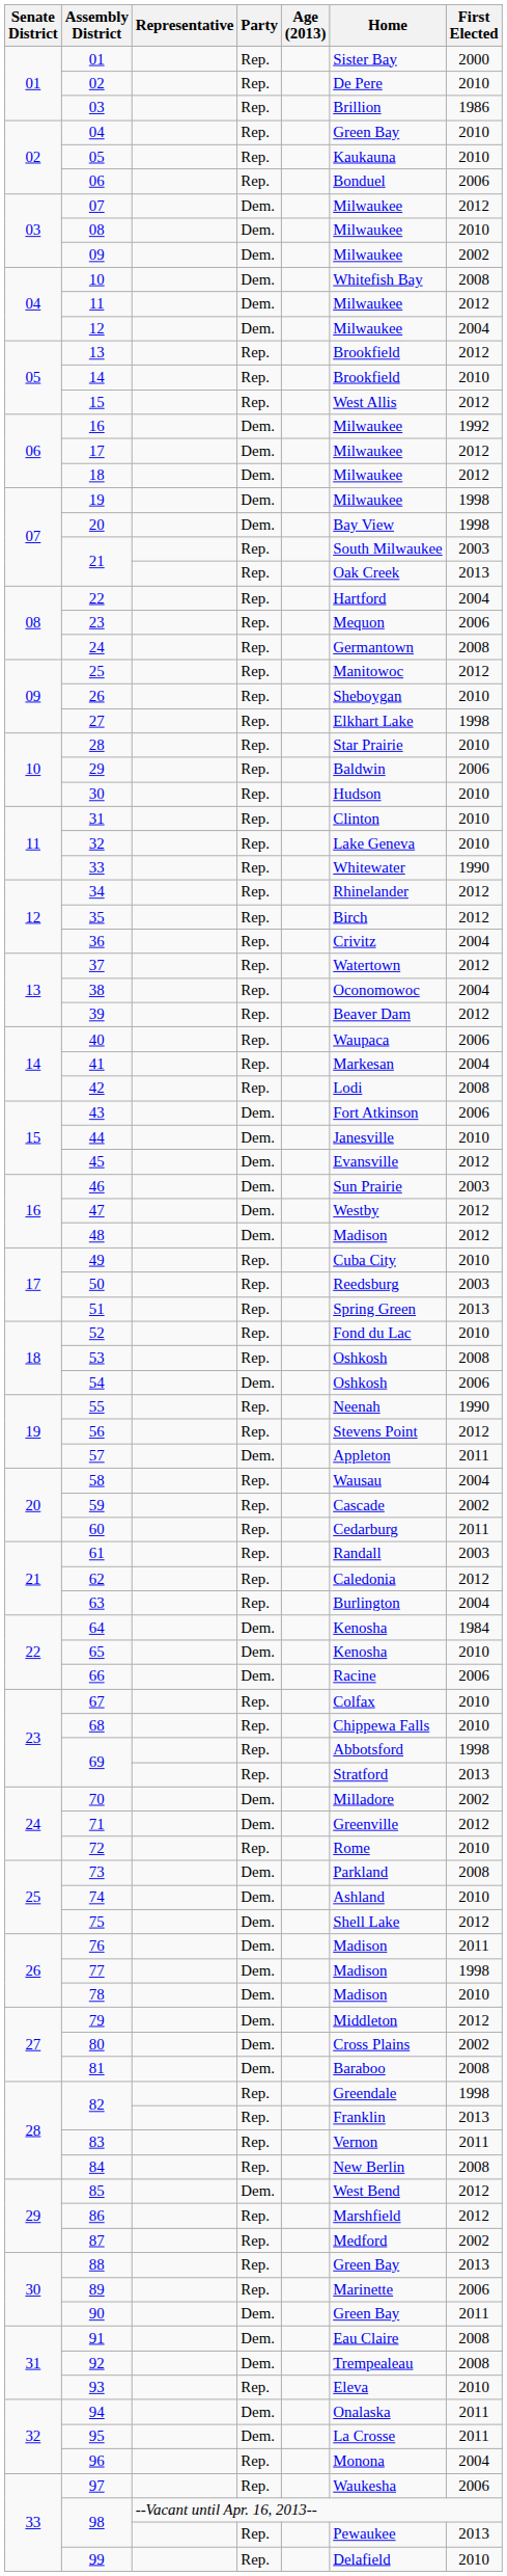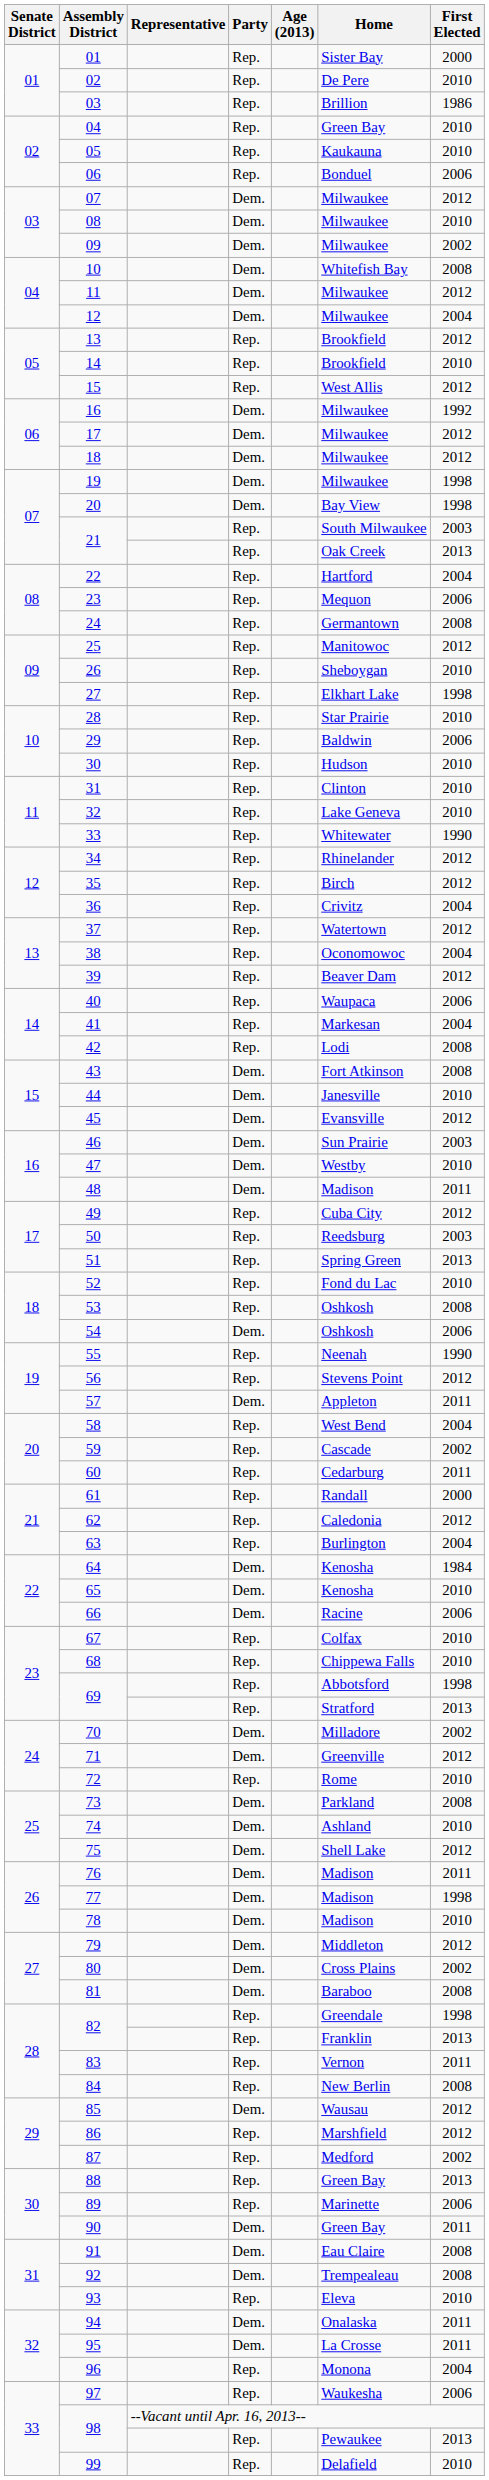 <table class="wikitable sortable">
 <tr>
 <th>Senate<br>District</th>
 <th>Assembly<br>District</th>
 <th>Representative</th>
 <th>Party</th>
 <th>Age<br>(2013)</th>
 <th>Home</th>
 <th>First<br>Elected</th>
 </tr>
 <tr>
 <td align="center" rowspan="3"><a href='#'>01</a></td>
 <td align="center"><a href='#'>01</a></td>
 <td></td>
 <td>Rep.</td>
 <td align="center"></td>
 <td><a href='#'>Sister Bay</a></td>
 <td align="center">2000</td>
 </tr>
 <tr>
 <td align="center"><a href='#'>02</a></td>
 <td></td>
 <td>Rep.</td>
 <td align="center"></td>
 <td><a href='#'>De Pere</a></td>
 <td align="center">2010</td>
 </tr>
 <tr>
 <td align="center"><a href='#'>03</a></td>
 <td></td>
 <td>Rep.</td>
 <td align="center"></td>
 <td><a href='#'>Brillion</a></td>
 <td align="center">1986</td>
 </tr>
 <tr>
 <td align="center" rowspan="3"><a href='#'>02</a></td>
 <td align="center"><a href='#'>04</a></td>
 <td></td>
 <td>Rep.</td>
 <td align="center"></td>
 <td><a href='#'>Green Bay</a></td>
 <td align="center">2010</td>
 </tr>
 <tr>
 <td align="center"><a href='#'>05</a></td>
 <td></td>
 <td>Rep.</td>
 <td align="center"></td>
 <td><a href='#'>Kaukauna</a></td>
 <td align="center">2010</td>
 </tr>
 <tr>
 <td align="center"><a href='#'>06</a></td>
 <td></td>
 <td>Rep.</td>
 <td align="center"></td>
 <td><a href='#'>Bonduel</a></td>
 <td align="center">2006</td>
 </tr>
 <tr>
 <td align="center" rowspan="3"><a href='#'>03</a></td>
 <td align="center"><a href='#'>07</a></td>
 <td></td>
 <td>Dem.</td>
 <td align="center"></td>
 <td><a href='#'>Milwaukee</a></td>
 <td align="center">2012</td>
 </tr>
 <tr>
 <td align="center"><a href='#'>08</a></td>
 <td></td>
 <td>Dem.</td>
 <td align="center"></td>
 <td><a href='#'>Milwaukee</a></td>
 <td align="center">2010</td>
 </tr>
 <tr>
 <td align="center"><a href='#'>09</a></td>
 <td></td>
 <td>Dem.</td>
 <td align="center"></td>
 <td><a href='#'>Milwaukee</a></td>
 <td align="center">2002</td>
 </tr>
 <tr>
 <td align="center" rowspan="3"><a href='#'>04</a></td>
 <td align="center"><a href='#'>10</a></td>
 <td></td>
 <td>Dem.</td>
 <td align="center"></td>
 <td><a href='#'>Whitefish Bay</a></td>
 <td align="center">2008</td>
 </tr>
 <tr>
 <td align="center"><a href='#'>11</a></td>
 <td></td>
 <td>Dem.</td>
 <td align="center"></td>
 <td><a href='#'>Milwaukee</a></td>
 <td align="center">2012</td>
 </tr>
 <tr>
 <td align="center"><a href='#'>12</a></td>
 <td></td>
 <td>Dem.</td>
 <td align="center"></td>
 <td><a href='#'>Milwaukee</a></td>
 <td align="center">2004</td>
 </tr>
 <tr>
 <td align="center" rowspan="3"><a href='#'>05</a></td>
 <td align="center"><a href='#'>13</a></td>
 <td></td>
 <td>Rep.</td>
 <td align="center"></td>
 <td><a href='#'>Brookfield</a></td>
 <td align="center">2012</td>
 </tr>
 <tr>
 <td align="center"><a href='#'>14</a></td>
 <td></td>
 <td>Rep.</td>
 <td align="center"></td>
 <td><a href='#'>Brookfield</a></td>
 <td align="center">2010</td>
 </tr>
 <tr>
 <td align="center"><a href='#'>15</a></td>
 <td></td>
 <td>Rep.</td>
 <td align="center"></td>
 <td><a href='#'>West Allis</a></td>
 <td align="center">2012</td>
 </tr>
 <tr>
 <td align="center" rowspan="3"><a href='#'>06</a></td>
 <td align="center"><a href='#'>16</a></td>
 <td></td>
 <td>Dem.</td>
 <td align="center"></td>
 <td><a href='#'>Milwaukee</a></td>
 <td align="center">1992</td>
 </tr>
 <tr>
 <td align="center"><a href='#'>17</a></td>
 <td></td>
 <td>Dem.</td>
 <td align="center"></td>
 <td><a href='#'>Milwaukee</a></td>
 <td align="center">2012</td>
 </tr>
 <tr>
 <td align="center"><a href='#'>18</a></td>
 <td></td>
 <td>Dem.</td>
 <td align="center"></td>
 <td><a href='#'>Milwaukee</a></td>
 <td align="center">2012</td>
 </tr>
 <tr>
 <td align="center" rowspan="4"><a href='#'>07</a></td>
 <td align="center"><a href='#'>19</a></td>
 <td></td>
 <td>Dem.</td>
 <td align="center"></td>
 <td><a href='#'>Milwaukee</a></td>
 <td align="center">1998</td>
 </tr>
 <tr>
 <td align="center"><a href='#'>20</a></td>
 <td></td>
 <td>Dem.</td>
 <td align="center"></td>
 <td><a href='#'>Bay View</a></td>
 <td align="center">1998</td>
 </tr>
 <tr>
 <td rowspan="2" align="center"><a href='#'>21</a></td>
 <td> </td>
 <td>Rep.</td>
 <td align="center"></td>
 <td><a href='#'>South Milwaukee</a></td>
 <td align="center">2003</td>
 </tr>
 <tr>
 <td> </td>
 <td>Rep.</td>
 <td align="center"></td>
 <td><a href='#'>Oak Creek</a></td>
 <td align="center">2013</td>
 </tr>
 <tr>
 <td align="center" rowspan="3"><a href='#'>08</a></td>
 <td align="center"><a href='#'>22</a></td>
 <td></td>
 <td>Rep.</td>
 <td align="center"></td>
 <td><a href='#'>Hartford</a></td>
 <td align="center">2004</td>
 </tr>
 <tr>
 <td align="center"><a href='#'>23</a></td>
 <td></td>
 <td>Rep.</td>
 <td align="center"></td>
 <td><a href='#'>Mequon</a></td>
 <td align="center">2006</td>
 </tr>
 <tr>
 <td align="center"><a href='#'>24</a></td>
 <td></td>
 <td>Rep.</td>
 <td align="center"></td>
 <td><a href='#'>Germantown</a></td>
 <td align="center">2008</td>
 </tr>
 <tr>
 <td align="center" rowspan="3"><a href='#'>09</a></td>
 <td align="center"><a href='#'>25</a></td>
 <td></td>
 <td>Rep.</td>
 <td align="center"></td>
 <td><a href='#'>Manitowoc</a></td>
 <td align="center">2012</td>
 </tr>
 <tr>
 <td align="center"><a href='#'>26</a></td>
 <td></td>
 <td>Rep.</td>
 <td align="center"></td>
 <td><a href='#'>Sheboygan</a></td>
 <td align="center">2010</td>
 </tr>
 <tr>
 <td align="center"><a href='#'>27</a></td>
 <td></td>
 <td>Rep.</td>
 <td align="center"></td>
 <td><a href='#'>Elkhart Lake</a></td>
 <td align="center">1998</td>
 </tr>
 <tr>
 <td align="center" rowspan="3"><a href='#'>10</a></td>
 <td align="center"><a href='#'>28</a></td>
 <td></td>
 <td>Rep.</td>
 <td align="center"></td>
 <td><a href='#'>Star Prairie</a></td>
 <td align="center">2010</td>
 </tr>
 <tr>
 <td align="center"><a href='#'>29</a></td>
 <td></td>
 <td>Rep.</td>
 <td align="center"></td>
 <td><a href='#'>Baldwin</a></td>
 <td align="center">2006</td>
 </tr>
 <tr>
 <td align="center"><a href='#'>30</a></td>
 <td></td>
 <td>Rep.</td>
 <td align="center"></td>
 <td><a href='#'>Hudson</a></td>
 <td align="center">2010</td>
 </tr>
 <tr>
 <td align="center" rowspan="3"><a href='#'>11</a></td>
 <td align="center"><a href='#'>31</a></td>
 <td></td>
 <td>Rep.</td>
 <td align="center"></td>
 <td><a href='#'>Clinton</a></td>
 <td align="center">2010</td>
 </tr>
 <tr>
 <td align="center"><a href='#'>32</a></td>
 <td></td>
 <td>Rep.</td>
 <td align="center"></td>
 <td><a href='#'>Lake Geneva</a></td>
 <td align="center">2010</td>
 </tr>
 <tr>
 <td align="center"><a href='#'>33</a></td>
 <td></td>
 <td>Rep.</td>
 <td align="center"></td>
 <td><a href='#'>Whitewater</a></td>
 <td align="center">1990</td>
 </tr>
 <tr>
 <td align="center" rowspan="3"><a href='#'>12</a></td>
 <td align="center"><a href='#'>34</a></td>
 <td></td>
 <td>Rep.</td>
 <td align="center"></td>
 <td><a href='#'>Rhinelander</a></td>
 <td align="center">2012</td>
 </tr>
 <tr>
 <td align="center"><a href='#'>35</a></td>
 <td></td>
 <td>Rep.</td>
 <td align="center"></td>
 <td><a href='#'>Birch</a></td>
 <td align="center">2012</td>
 </tr>
 <tr>
 <td align="center"><a href='#'>36</a></td>
 <td></td>
 <td>Rep.</td>
 <td align="center"></td>
 <td><a href='#'>Crivitz</a></td>
 <td align="center">2004</td>
 </tr>
 <tr>
 <td align="center" rowspan="3"><a href='#'>13</a></td>
 <td align="center"><a href='#'>37</a></td>
 <td></td>
 <td>Rep.</td>
 <td align="center"></td>
 <td><a href='#'>Watertown</a></td>
 <td align="center">2012</td>
 </tr>
 <tr>
 <td align="center"><a href='#'>38</a></td>
 <td></td>
 <td>Rep.</td>
 <td align="center"></td>
 <td><a href='#'>Oconomowoc</a></td>
 <td align="center">2004</td>
 </tr>
 <tr>
 <td align="center"><a href='#'>39</a></td>
 <td></td>
 <td>Rep.</td>
 <td align="center"></td>
 <td><a href='#'>Beaver Dam</a></td>
 <td align="center">2012</td>
 </tr>
 <tr>
 <td align="center" rowspan="3"><a href='#'>14</a></td>
 <td align="center"><a href='#'>40</a></td>
 <td></td>
 <td>Rep.</td>
 <td align="center"></td>
 <td><a href='#'>Waupaca</a></td>
 <td align="center">2006</td>
 </tr>
 <tr>
 <td align="center"><a href='#'>41</a></td>
 <td></td>
 <td>Rep.</td>
 <td align="center"></td>
 <td><a href='#'>Markesan</a></td>
 <td align="center">2004</td>
 </tr>
 <tr>
 <td align="center"><a href='#'>42</a></td>
 <td></td>
 <td>Rep.</td>
 <td align="center"></td>
 <td><a href='#'>Lodi</a></td>
 <td align="center">2008</td>
 </tr>
 <tr>
 <td align="center" rowspan="3"><a href='#'>15</a></td>
 <td align="center"><a href='#'>43</a></td>
 <td></td>
 <td>Dem.</td>
 <td align="center"></td>
 <td><a href='#'>Fort Atkinson</a></td>
-<td align="center">2006</td>
+<td align="center">2008</td>
 </tr>
 <tr>
 <td align="center"><a href='#'>44</a></td>
 <td></td>
 <td>Dem.</td>
 <td align="center"></td>
 <td><a href='#'>Janesville</a></td>
 <td align="center">2010</td>
 </tr>
 <tr>
 <td align="center"><a href='#'>45</a></td>
 <td></td>
 <td>Dem.</td>
 <td align="center"></td>
 <td><a href='#'>Evansville</a></td>
 <td align="center">2012</td>
 </tr>
 <tr>
 <td align="center" rowspan="3"><a href='#'>16</a></td>
 <td align="center"><a href='#'>46</a></td>
 <td></td>
 <td>Dem.</td>
 <td align="center"></td>
 <td><a href='#'>Sun Prairie</a></td>
 <td align="center">2003</td>
 </tr>
 <tr>
 <td align="center"><a href='#'>47</a></td>
 <td></td>
 <td>Dem.</td>
 <td align="center"></td>
 <td><a href='#'>Westby</a></td>
-<td align="center">2012</td>
+<td align="center">2010</td>
 </tr>
 <tr>
 <td align="center"><a href='#'>48</a></td>
 <td></td>
 <td>Dem.</td>
 <td align="center"></td>
 <td><a href='#'>Madison</a></td>
-<td align="center">2012</td>
+<td align="center">2011</td>
 </tr>
 <tr>
 <td align="center" rowspan="3"><a href='#'>17</a></td>
 <td align="center"><a href='#'>49</a></td>
 <td></td>
 <td>Rep.</td>
 <td align="center"></td>
 <td><a href='#'>Cuba City</a></td>
-<td align="center">2010</td>
+<td align="center">2012</td>
 </tr>
 <tr>
 <td align="center"><a href='#'>50</a></td>
 <td></td>
 <td>Rep.</td>
 <td align="center"></td>
 <td><a href='#'>Reedsburg</a></td>
 <td align="center">2003</td>
 </tr>
 <tr>
 <td align="center"><a href='#'>51</a></td>
 <td></td>
 <td>Rep.</td>
 <td align="center"></td>
 <td><a href='#'>Spring Green</a></td>
 <td align="center">2013</td>
 </tr>
 <tr>
 <td align="center" rowspan="3"><a href='#'>18</a></td>
 <td align="center"><a href='#'>52</a></td>
 <td></td>
 <td>Rep.</td>
 <td align="center"></td>
 <td><a href='#'>Fond du Lac</a></td>
 <td align="center">2010</td>
 </tr>
 <tr>
 <td align="center"><a href='#'>53</a></td>
 <td></td>
 <td>Rep.</td>
 <td align="center"></td>
 <td><a href='#'>Oshkosh</a></td>
 <td align="center">2008</td>
 </tr>
 <tr>
 <td align="center"><a href='#'>54</a></td>
 <td></td>
 <td>Dem.</td>
 <td align="center"></td>
 <td><a href='#'>Oshkosh</a></td>
 <td align="center">2006</td>
 </tr>
 <tr>
 <td align="center" rowspan="3"><a href='#'>19</a></td>
 <td align="center"><a href='#'>55</a></td>
 <td></td>
 <td>Rep.</td>
 <td align="center"></td>
 <td><a href='#'>Neenah</a></td>
 <td align="center">1990</td>
 </tr>
 <tr>
 <td align="center"><a href='#'>56</a></td>
 <td></td>
 <td>Rep.</td>
 <td align="center"></td>
 <td><a href='#'>Stevens Point</a></td>
 <td align="center">2012</td>
 </tr>
 <tr>
 <td align="center"><a href='#'>57</a></td>
 <td></td>
 <td>Dem.</td>
 <td align="center"></td>
 <td><a href='#'>Appleton</a></td>
 <td align="center">2011</td>
 </tr>
 <tr>
 <td align="center" rowspan="3"><a href='#'>20</a></td>
 <td align="center"><a href='#'>58</a></td>
 <td></td>
 <td>Rep.</td>
 <td align="center"></td>
-<td><a href='#'>Wausau</a></td>
+<td><a href='#'>West Bend</a></td>
 <td align="center">2004</td>
 </tr>
 <tr>
 <td align="center"><a href='#'>59</a></td>
 <td></td>
 <td>Rep.</td>
 <td align="center"></td>
 <td><a href='#'>Cascade</a></td>
 <td align="center">2002</td>
 </tr>
 <tr>
 <td align="center"><a href='#'>60</a></td>
 <td></td>
 <td>Rep.</td>
 <td align="center"></td>
 <td><a href='#'>Cedarburg</a></td>
 <td align="center">2011</td>
 </tr>
 <tr>
 <td align="center" rowspan="3"><a href='#'>21</a></td>
 <td align="center"><a href='#'>61</a></td>
 <td></td>
 <td>Rep.</td>
 <td align="center"></td>
 <td><a href='#'>Randall</a></td>
-<td align="center">2003</td>
+<td align="center">2000</td>
 </tr>
 <tr>
 <td align="center"><a href='#'>62</a></td>
 <td></td>
 <td>Rep.</td>
 <td align="center"></td>
 <td><a href='#'>Caledonia</a></td>
 <td align="center">2012</td>
 </tr>
 <tr>
 <td align="center"><a href='#'>63</a></td>
 <td></td>
 <td>Rep.</td>
 <td align="center"></td>
 <td><a href='#'>Burlington</a></td>
 <td align="center">2004</td>
 </tr>
 <tr>
 <td align="center" rowspan="3"><a href='#'>22</a></td>
 <td align="center"><a href='#'>64</a></td>
 <td></td>
 <td>Dem.</td>
 <td align="center"></td>
 <td><a href='#'>Kenosha</a></td>
 <td align="center">1984</td>
 </tr>
 <tr>
 <td align="center"><a href='#'>65</a></td>
 <td></td>
 <td>Dem.</td>
 <td align="center"></td>
 <td><a href='#'>Kenosha</a></td>
 <td align="center">2010</td>
 </tr>
 <tr>
 <td align="center"><a href='#'>66</a></td>
 <td></td>
 <td>Dem.</td>
 <td align="center"></td>
 <td><a href='#'>Racine</a></td>
 <td align="center">2006</td>
 </tr>
 <tr>
 <td align="center" rowspan="4"><a href='#'>23</a></td>
 <td align="center"><a href='#'>67</a></td>
 <td></td>
 <td>Rep.</td>
 <td align="center"></td>
 <td><a href='#'>Colfax</a></td>
 <td align="center">2010</td>
 </tr>
 <tr>
 <td align="center"><a href='#'>68</a></td>
 <td></td>
 <td>Rep.</td>
 <td align="center"></td>
 <td><a href='#'>Chippewa Falls</a></td>
 <td align="center">2010</td>
 </tr>
 <tr>
 <td rowspan="2" align="center"><a href='#'>69</a></td>
 <td> </td>
 <td>Rep.</td>
 <td align="center"></td>
 <td><a href='#'>Abbotsford</a></td>
 <td align="center">1998</td>
 </tr>
 <tr>
 <td> </td>
 <td>Rep.</td>
 <td align="center"></td>
 <td><a href='#'>Stratford</a></td>
 <td align="center">2013</td>
 </tr>
 <tr>
 <td align="center" rowspan="3"><a href='#'>24</a></td>
 <td align="center"><a href='#'>70</a></td>
 <td></td>
 <td>Dem.</td>
 <td align="center"></td>
 <td><a href='#'>Milladore</a></td>
 <td align="center">2002</td>
 </tr>
 <tr>
 <td align="center"><a href='#'>71</a></td>
 <td></td>
 <td>Dem.</td>
 <td align="center"></td>
 <td><a href='#'>Greenville</a></td>
 <td align="center">2012</td>
 </tr>
 <tr>
 <td align="center"><a href='#'>72</a></td>
 <td></td>
 <td>Rep.</td>
 <td align="center"></td>
 <td><a href='#'>Rome</a></td>
 <td align="center">2010</td>
 </tr>
 <tr>
 <td align="center" rowspan="3"><a href='#'>25</a></td>
 <td align="center"><a href='#'>73</a></td>
 <td></td>
 <td>Dem.</td>
 <td align="center"></td>
 <td><a href='#'>Parkland</a></td>
 <td align="center">2008</td>
 </tr>
 <tr>
 <td align="center"><a href='#'>74</a></td>
 <td></td>
 <td>Dem.</td>
 <td align="center"></td>
 <td><a href='#'>Ashland</a></td>
 <td align="center">2010</td>
 </tr>
 <tr>
 <td align="center"><a href='#'>75</a></td>
 <td></td>
 <td>Dem.</td>
 <td align="center"></td>
 <td><a href='#'>Shell Lake</a></td>
 <td align="center">2012</td>
 </tr>
 <tr>
 <td align="center" rowspan="3"><a href='#'>26</a></td>
 <td align="center"><a href='#'>76</a></td>
 <td></td>
 <td>Dem.</td>
 <td align="center"></td>
 <td><a href='#'>Madison</a></td>
 <td align="center">2011</td>
 </tr>
 <tr>
 <td align="center"><a href='#'>77</a></td>
 <td></td>
 <td>Dem.</td>
 <td align="center"></td>
 <td><a href='#'>Madison</a></td>
 <td align="center">1998</td>
 </tr>
 <tr>
 <td align="center"><a href='#'>78</a></td>
 <td></td>
 <td>Dem.</td>
 <td align="center"></td>
 <td><a href='#'>Madison</a></td>
 <td align="center">2010</td>
 </tr>
 <tr>
 <td align="center" rowspan="3"><a href='#'>27</a></td>
 <td align="center"><a href='#'>79</a></td>
 <td></td>
 <td>Dem.</td>
 <td align="center"></td>
 <td><a href='#'>Middleton</a></td>
 <td align="center">2012</td>
 </tr>
 <tr>
 <td align="center"><a href='#'>80</a></td>
 <td></td>
 <td>Dem.</td>
 <td align="center"></td>
 <td><a href='#'>Cross Plains</a></td>
 <td align="center">2002</td>
 </tr>
 <tr>
 <td align="center"><a href='#'>81</a></td>
 <td></td>
 <td>Dem.</td>
 <td align="center"></td>
 <td><a href='#'>Baraboo</a></td>
 <td align="center">2008</td>
 </tr>
 <tr>
 <td align="center" rowspan="4"><a href='#'>28</a></td>
 <td rowspan="2" align="center"><a href='#'>82</a></td>
 <td> </td>
 <td>Rep.</td>
 <td align="center"></td>
 <td><a href='#'>Greendale</a></td>
 <td align="center">1998</td>
 </tr>
 <tr>
 <td> </td>
 <td>Rep.</td>
 <td align="center"></td>
 <td><a href='#'>Franklin</a></td>
 <td align="center">2013</td>
 </tr>
 <tr>
 <td align="center"><a href='#'>83</a></td>
 <td></td>
 <td>Rep.</td>
 <td align="center"></td>
 <td><a href='#'>Vernon</a></td>
 <td align="center">2011</td>
 </tr>
 <tr>
 <td align="center"><a href='#'>84</a></td>
 <td></td>
 <td>Rep.</td>
 <td align="center"></td>
 <td><a href='#'>New Berlin</a></td>
 <td align="center">2008</td>
 </tr>
 <tr>
 <td align="center" rowspan="3"><a href='#'>29</a></td>
 <td align="center"><a href='#'>85</a></td>
 <td></td>
 <td>Dem.</td>
 <td align="center"></td>
-<td><a href='#'>West Bend</a></td>
+<td><a href='#'>Wausau</a></td>
 <td align="center">2012</td>
 </tr>
 <tr>
 <td align="center"><a href='#'>86</a></td>
 <td></td>
 <td>Rep.</td>
 <td align="center"></td>
 <td><a href='#'>Marshfield</a></td>
 <td align="center">2012</td>
 </tr>
 <tr>
 <td align="center"><a href='#'>87</a></td>
 <td></td>
 <td>Rep.</td>
 <td align="center"></td>
 <td><a href='#'>Medford</a></td>
 <td align="center">2002</td>
 </tr>
 <tr>
 <td align="center" rowspan="3"><a href='#'>30</a></td>
 <td align="center"><a href='#'>88</a></td>
 <td></td>
 <td>Rep.</td>
 <td align="center"></td>
 <td><a href='#'>Green Bay</a></td>
 <td align="center">2013</td>
 </tr>
 <tr>
 <td align="center"><a href='#'>89</a></td>
 <td></td>
 <td>Rep.</td>
 <td align="center"></td>
 <td><a href='#'>Marinette</a></td>
 <td align="center">2006</td>
 </tr>
 <tr>
 <td align="center"><a href='#'>90</a></td>
 <td></td>
 <td>Dem.</td>
 <td align="center"></td>
 <td><a href='#'>Green Bay</a></td>
 <td align="center">2011</td>
 </tr>
 <tr>
 <td align="center" rowspan="3"><a href='#'>31</a></td>
 <td align="center"><a href='#'>91</a></td>
 <td></td>
 <td>Dem.</td>
 <td align="center"></td>
 <td><a href='#'>Eau Claire</a></td>
 <td align="center">2008</td>
 </tr>
 <tr>
 <td align="center"><a href='#'>92</a></td>
 <td></td>
 <td>Dem.</td>
 <td align="center"></td>
 <td><a href='#'>Trempealeau</a></td>
 <td align="center">2008</td>
 </tr>
 <tr>
 <td align="center"><a href='#'>93</a></td>
 <td></td>
 <td>Rep.</td>
 <td align="center"></td>
 <td><a href='#'>Eleva</a></td>
 <td align="center">2010</td>
 </tr>
 <tr>
 <td align="center" rowspan="3"><a href='#'>32</a></td>
 <td align="center"><a href='#'>94</a></td>
 <td></td>
 <td>Dem.</td>
 <td align="center"></td>
 <td><a href='#'>Onalaska</a></td>
 <td align="center">2011</td>
 </tr>
 <tr>
 <td align="center"><a href='#'>95</a></td>
 <td></td>
 <td>Dem.</td>
 <td align="center"></td>
 <td><a href='#'>La Crosse</a></td>
 <td align="center">2011</td>
 </tr>
 <tr>
 <td align="center"><a href='#'>96</a></td>
 <td></td>
 <td>Rep.</td>
 <td align="center"></td>
 <td><a href='#'>Monona</a></td>
 <td align="center">2004</td>
 </tr>
 <tr>
 <td align="center" rowspan="4"><a href='#'>33</a></td>
 <td align="center"><a href='#'>97</a></td>
 <td></td>
 <td>Rep.</td>
 <td align="center"></td>
 <td><a href='#'>Waukesha</a></td>
 <td align="center">2006</td>
 </tr>
 <tr>
 <td rowspan="2" align="center"><a href='#'>98</a></td>
 <td colspan="5"><em>--Vacant until Apr. 16, 2013--</em></td>
 </tr>
 <tr>
 <td> </td>
 <td>Rep.</td>
 <td align="center"></td>
 <td><a href='#'>Pewaukee</a></td>
 <td align="center">2013</td>
 </tr>
 <tr>
 <td align="center"><a href='#'>99</a></td>
 <td></td>
 <td>Rep.</td>
 <td align="center"></td>
 <td><a href='#'>Delafield</a></td>
 <td align="center">2010</td>
 </tr>
 </table>
